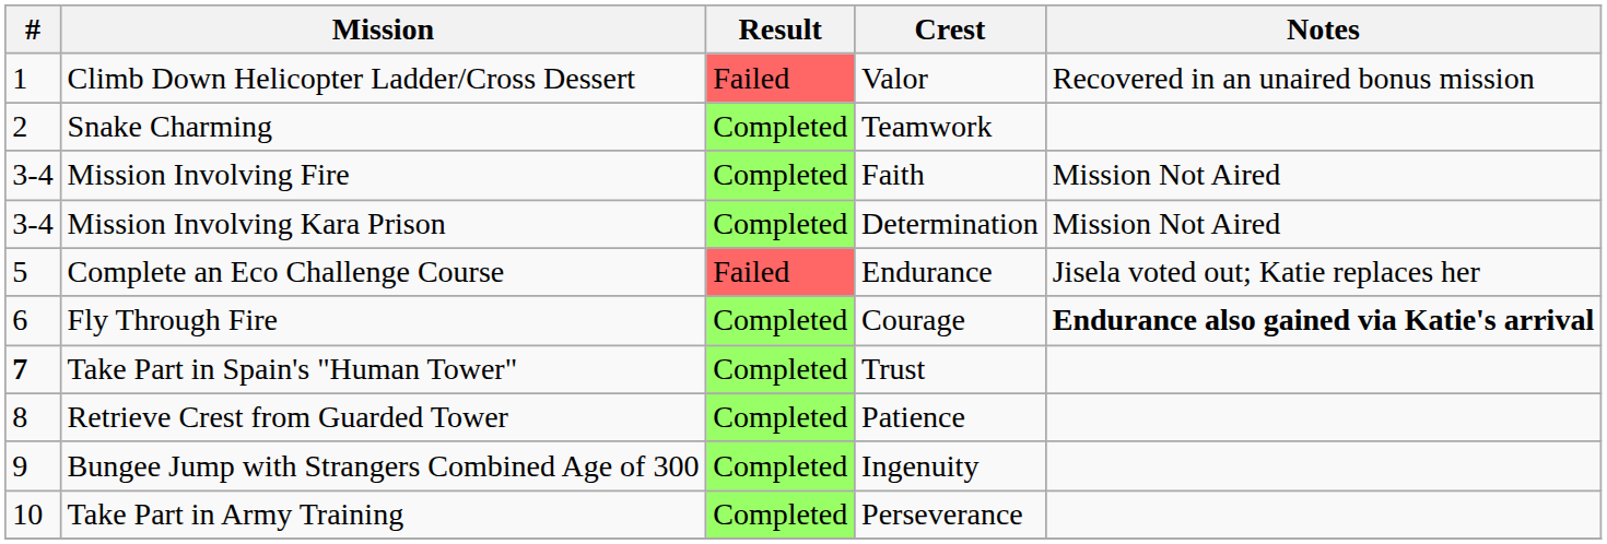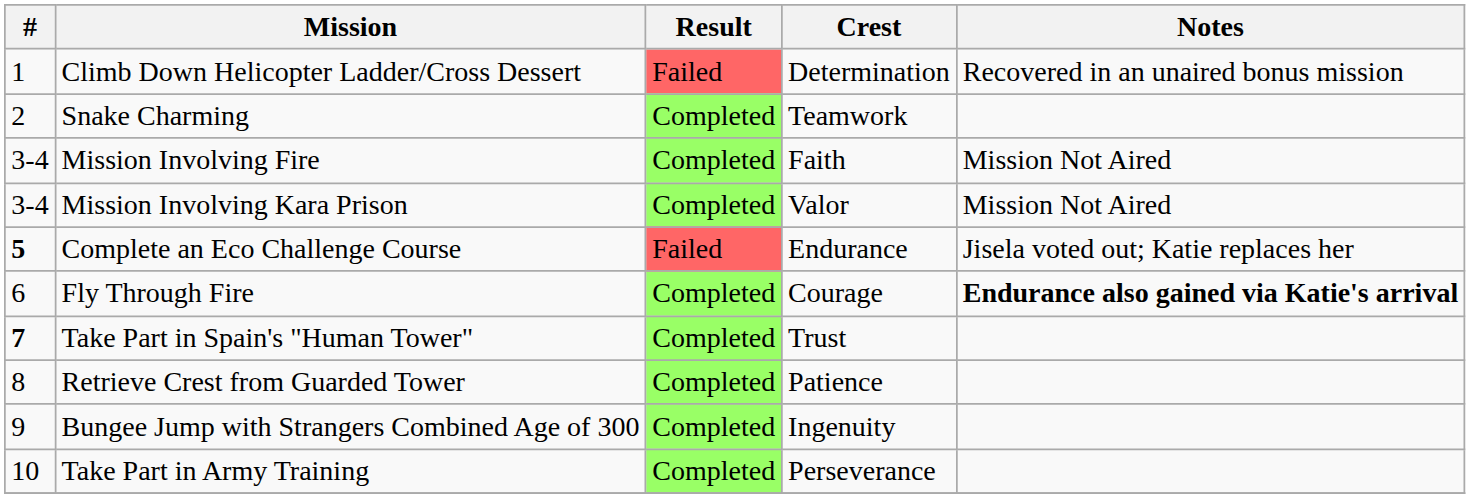 <table class="wikitable">
 <tr>
 <th>#</th>
 <th>Mission</th>
 <th>Result</th>
 <th>Crest</th>
 <th>Notes</th>
 </tr>
 <tr>
 <td>1</td>
 <td>Climb Down Helicopter Ladder/Cross Dessert</td>
 <td bgcolor="#FF6666">Failed</td>
-<td>Valor</td>
+<td>Determination</td>
 <td>Recovered in an unaired bonus mission</td>
 </tr>
 <tr>
 <td>2</td>
 <td>Snake Charming</td>
 <td bgcolor="#99FF66">Completed</td>
 <td>Teamwork</td>
 <td></td>
 </tr>
 <tr>
 <td>3-4</td>
 <td>Mission Involving Fire</td>
 <td bgcolor="#99FF66">Completed</td>
 <td>Faith</td>
 <td>Mission Not Aired</td>
 </tr>
 <tr>
 <td>3-4</td>
 <td>Mission Involving Kara Prison</td>
 <td bgcolor="#99FF66">Completed</td>
-<td>Determination</td>
+<td>Valor</td>
 <td>Mission Not Aired</td>
 </tr>
 <tr>
-<td>5</td>
+<td><strong>5</strong></td>
 <td>Complete an Eco Challenge Course</td>
 <td bgcolor="#FF6666">Failed</td>
 <td>Endurance</td>
 <td>Jisela voted out; Katie replaces her</td>
 </tr>
 <tr>
 <td>6</td>
 <td>Fly Through Fire</td>
 <td bgcolor="#99FF66">Completed</td>
 <td>Courage</td>
 <td><strong>Endurance also gained via Katie's arrival</strong></td>
 </tr>
 <tr>
 <td><strong>7</strong></td>
 <td>Take Part in Spain's "Human Tower"</td>
 <td bgcolor="#99FF66">Completed</td>
 <td>Trust</td>
 <td></td>
 </tr>
 <tr>
 <td>8</td>
 <td>Retrieve Crest from Guarded Tower</td>
 <td bgcolor="#99FF66">Completed</td>
 <td>Patience</td>
 <td></td>
 </tr>
 <tr>
 <td>9</td>
 <td>Bungee Jump with Strangers Combined Age of 300</td>
 <td bgcolor="#99FF66">Completed</td>
 <td>Ingenuity</td>
 <td></td>
 </tr>
 <tr>
 <td>10</td>
 <td>Take Part in Army Training</td>
 <td bgcolor="#99FF66">Completed</td>
 <td>Perseverance</td>
 <td></td>
 </tr>
 <tr>
 </tr>
 </table>
